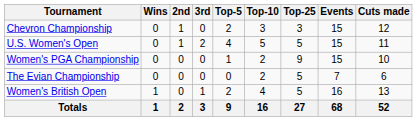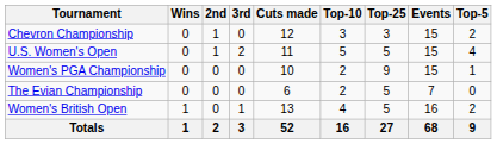 <table class=wikitable style=text-align:center>
 <tr>
 <th>Tournament</th>
 <th>Wins</th>
 <th>2nd</th>
 <th>3rd</th>
-<th>Top-5</th>
+<th>Cuts made</th>
 <th>Top-10</th>
 <th>Top-25</th>
 <th>Events</th>
-<th>Cuts made</th>
+<th>Top-5</th>
 </tr>
 <tr>
 <td align=left><a href='#'>Chevron Championship</a></td>
 <td>0</td>
 <td>1</td>
 <td>0</td>
-<td>2</td>
+<td>12</td>
 <td>3</td>
 <td>3</td>
 <td>15</td>
-<td>12</td>
+<td>2</td>
 </tr>
 <tr>
 <td align=left><a href='#'>U.S. Women's Open</a></td>
 <td>0</td>
 <td>1</td>
 <td>2</td>
-<td>4</td>
+<td>11</td>
 <td>5</td>
 <td>5</td>
 <td>15</td>
-<td>11</td>
+<td>4</td>
 </tr>
 <tr>
 <td align=left><a href='#'>Women's PGA Championship</a></td>
 <td>0</td>
 <td>0</td>
 <td>0</td>
-<td>1</td>
+<td>10</td>
 <td>2</td>
 <td>9</td>
 <td>15</td>
-<td>10</td>
+<td>1</td>
 </tr>
 <tr>
 <td align=left><a href='#'>The Evian Championship</a></td>
 <td>0</td>
 <td>0</td>
 <td>0</td>
-<td>0</td>
+<td>6</td>
 <td>2</td>
 <td>5</td>
 <td>7</td>
-<td>6</td>
+<td>0</td>
 </tr>
 <tr>
 <td align=left><a href='#'>Women's British Open</a></td>
 <td>1</td>
 <td>0</td>
 <td>1</td>
-<td>2</td>
+<td>13</td>
 <td>4</td>
 <td>5</td>
 <td>16</td>
-<td>13</td>
+<td>2</td>
 </tr>
 <tr>
 <th>Totals</th>
 <th>1</th>
 <th>2</th>
 <th>3</th>
-<th>9</th>
+<th>52</th>
 <th>16</th>
 <th>27</th>
 <th>68</th>
-<th>52</th>
+<th>9</th>
 </tr>
 </table>
